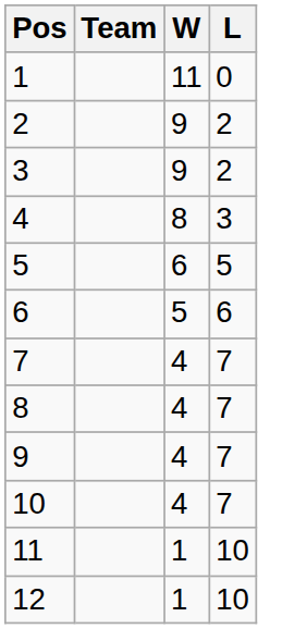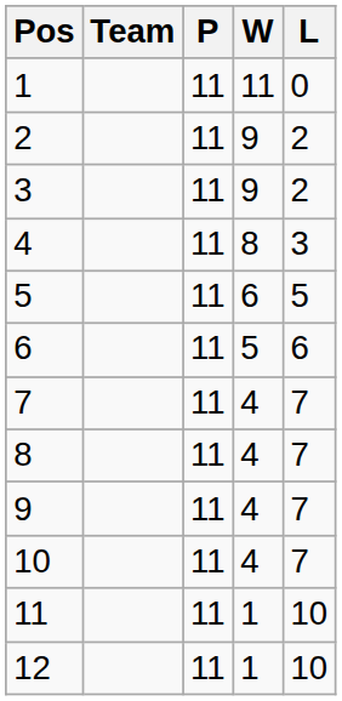 <table class="wikitable">
 <tr>
 <th>Pos</th>
 <th>Team</th>
+<th>P</th>
 <th>W</th>
 <th>L</th>
 </tr>
 <tr>
 <td>1</td>
 <td></td>
 <td>11</td>
+<td>11</td>
 <td>0</td>
 </tr>
 <tr>
 <td>2</td>
 <td></td>
+<td>11</td>
 <td>9</td>
 <td>2</td>
 </tr>
 <tr>
 <td>3</td>
 <td></td>
+<td>11</td>
 <td>9</td>
 <td>2</td>
 </tr>
 <tr>
 <td>4</td>
 <td></td>
+<td>11</td>
 <td>8</td>
 <td>3</td>
 </tr>
 <tr>
 <td>5</td>
 <td></td>
+<td>11</td>
 <td>6</td>
 <td>5</td>
 </tr>
 <tr>
 <td>6</td>
 <td></td>
+<td>11</td>
 <td>5</td>
 <td>6</td>
 </tr>
 <tr>
 <td>7</td>
 <td></td>
+<td>11</td>
 <td>4</td>
 <td>7</td>
 </tr>
 <tr>
 <td>8</td>
 <td></td>
+<td>11</td>
 <td>4</td>
 <td>7</td>
 </tr>
 <tr>
 <td>9</td>
 <td></td>
+<td>11</td>
 <td>4</td>
 <td>7</td>
 </tr>
 <tr>
 <td>10</td>
 <td></td>
+<td>11</td>
 <td>4</td>
 <td>7</td>
 </tr>
 <tr>
 <td>11</td>
 <td></td>
+<td>11</td>
 <td>1</td>
 <td>10</td>
 </tr>
 <tr>
 <td>12</td>
 <td></td>
+<td>11</td>
 <td>1</td>
 <td>10</td>
 </tr>
 </table>
